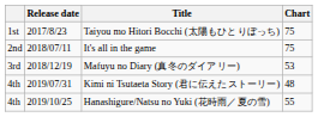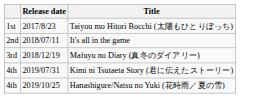 <table class=wikitable style="font-size:small">
 <tr>
 <th></th>
 <th>Release date</th>
 <th>Title</th>
-<th>Chart</th>
 </tr>
 <tr>
 <td>1st</td>
 <td>2017/8/23</td>
 <td>Taiyou mo Hitori Bocchi (太陽もひとりぼっち)</td>
-<td>75</td>
 </tr>
 <tr>
 <td>2nd</td>
 <td>2018/07/11</td>
 <td>It's all in the game</td>
-<td>75</td>
 </tr>
 <tr>
 <td>3rd</td>
 <td>2018/12/19</td>
 <td>Mafuyu no Diary (真冬のダイアリー)</td>
-<td>53</td>
 </tr>
 <tr>
 <td>4th</td>
 <td>2019/07/31</td>
 <td>Kimi ni Tsutaeta Story (君に伝えたストーリー)</td>
-<td>48</td>
 </tr>
 <tr>
 <td>4th</td>
 <td>2019/10/25</td>
 <td>Hanashigure/Natsu no Yuki (花時雨／夏の雪)</td>
-<td>55</td>
 </tr>
 </table>
